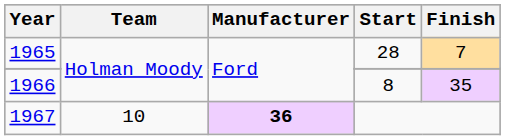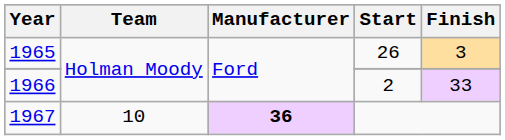 <table class="wikitable" style="font-size: 90%;">
 <tr>
 <th>Year</th>
 <th>Team</th>
 <th>Manufacturer</th>
 <th>Start</th>
 <th>Finish</th>
 </tr>
 <tr>
 <td><a href='#'>1965</a></td>
 <td rowspan=3><a href='#'>Holman Moody</a></td>
 <td rowspan=3><a href='#'>Ford</a></td>
-<td align=center>28</td>
-<td align=center style="background:#FFDF9F;">7</td>
+<td align=center>26</td>
+<td align=center style="background:#FFDF9F;">3</td>
 </tr>
 <tr>
 </tr>
 <tr>
 <td><a href='#'>1966</a></td>
-<td align=center>8</td>
-<td align=center style="background:#EFCFFF;">35</td>
+<td align=center>2</td>
+<td align=center style="background:#EFCFFF;">33</td>
 </tr>
 <tr>
 <td><a href='#'>1967</a></td>
 <td align=center>10</td>
 <td align=center style="background:#EFCFFF;"><strong>36</strong></td>
 </tr>
 </table>
